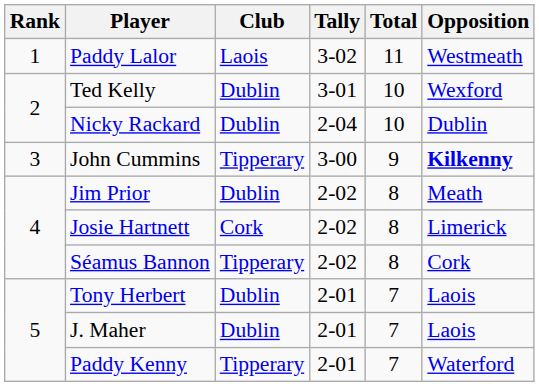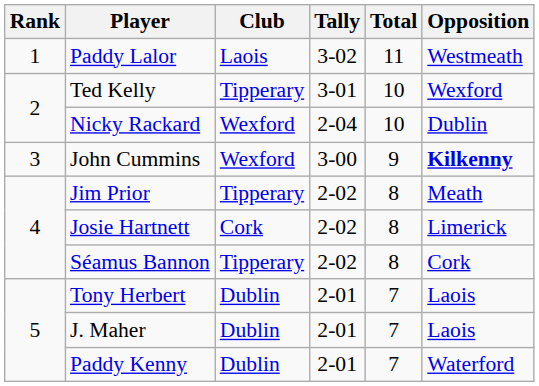 <table class="wikitable">
 <tr>
 <th>Rank</th>
 <th>Player</th>
 <th>Club</th>
 <th>Tally</th>
 <th>Total</th>
 <th>Opposition</th>
 </tr>
 <tr>
 <td rowspan="1" style="text-align:center;">1</td>
 <td><a href='#'>Paddy Lalor</a></td>
 <td><a href='#'>Laois</a></td>
 <td align=center>3-02</td>
 <td align=center>11</td>
 <td><a href='#'>Westmeath</a></td>
 </tr>
 <tr>
 <td rowspan="2" style="text-align:center;">2</td>
 <td>Ted Kelly</td>
-<td><a href='#'>Dublin</a></td>
+<td><a href='#'>Tipperary</a></td>
 <td align=center>3-01</td>
 <td align=center>10</td>
 <td><a href='#'>Wexford</a></td>
 </tr>
 <tr>
 <td><a href='#'>Nicky Rackard</a></td>
-<td><a href='#'>Dublin</a></td>
+<td><a href='#'>Wexford</a></td>
 <td align=center>2-04</td>
 <td align=center>10</td>
 <td><a href='#'>Dublin</a></td>
 </tr>
 <tr>
 <td rowspan="1" style="text-align:center;">3</td>
 <td>John Cummins</td>
-<td><a href='#'>Tipperary</a></td>
+<td><a href='#'>Wexford</a></td>
 <td align=center>3-00</td>
 <td align=center>9</td>
 <td><strong><a href='#'>Kilkenny</a></strong></td>
 </tr>
 <tr>
 <td rowspan="3" style="text-align:center;">4</td>
 <td><a href='#'>Jim Prior</a></td>
-<td><a href='#'>Dublin</a></td>
+<td><a href='#'>Tipperary</a></td>
 <td align=center>2-02</td>
 <td align=center>8</td>
 <td><a href='#'>Meath</a></td>
 </tr>
 <tr>
 <td><a href='#'>Josie Hartnett</a></td>
 <td><a href='#'>Cork</a></td>
 <td align=center>2-02</td>
 <td align=center>8</td>
 <td><a href='#'>Limerick</a></td>
 </tr>
 <tr>
 <td><a href='#'>Séamus Bannon</a></td>
 <td><a href='#'>Tipperary</a></td>
 <td align=center>2-02</td>
 <td align=center>8</td>
 <td><a href='#'>Cork</a></td>
 </tr>
 <tr>
 <td rowspan="3" style="text-align:center;">5</td>
 <td><a href='#'>Tony Herbert</a></td>
 <td><a href='#'>Dublin</a></td>
 <td align=center>2-01</td>
 <td align=center>7</td>
 <td><a href='#'>Laois</a></td>
 </tr>
 <tr>
 <td>J. Maher</td>
 <td><a href='#'>Dublin</a></td>
 <td align=center>2-01</td>
 <td align=center>7</td>
 <td><a href='#'>Laois</a></td>
 </tr>
 <tr>
 <td><a href='#'>Paddy Kenny</a></td>
-<td><a href='#'>Tipperary</a></td>
+<td><a href='#'>Dublin</a></td>
 <td align=center>2-01</td>
 <td align=center>7</td>
 <td><a href='#'>Waterford</a></td>
 </tr>
 </table>
